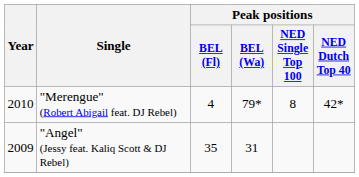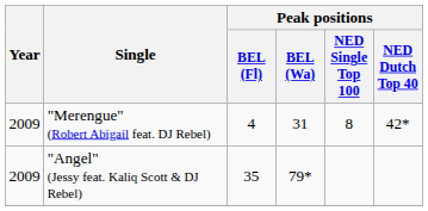 <table class="wikitable">
 <tr>
 <th align="center" rowspan="2" width="10">Year</th>
 <th align="center" rowspan="2" width="180">Single</th>
 <th align="center" colspan="4" width="20">Peak positions</th>
 </tr>
 <tr>
 <th scope="col" style="width:3em;font-size:90%;"><a href='#'>BEL <br>(Fl)</a><br></th>
 <th scope="col" style="width:3em;font-size:90%;"><a href='#'>BEL <br>(Wa)</a><br></th>
 <th scope="col" style="width:3em;font-size:90%;"><a href='#'>NED <br>Single <br>Top 100</a><br></th>
 <th scope="col" style="width:3em;font-size:90%;"><a href='#'>NED <br>Dutch <br>Top 40</a><br></th>
 </tr>
 <tr>
-<td style="text-align:center;">2010</td>
+<td style="text-align:center;">2009</td>
 <td>"Merengue" <br><small>(<a href='#'>Robert Abigail</a> feat. DJ Rebel)</small></td>
 <td style="text-align:center;">4</td>
-<td style="text-align:center;">79*</td>
+<td style="text-align:center;">31</td>
 <td style="text-align:center;">8</td>
 <td style="text-align:center;">42*</td>
 </tr>
 <tr>
 <td style="text-align:center;">2009</td>
 <td>"Angel" <br><small>(Jessy feat. Kaliq Scott & DJ Rebel)</small></td>
 <td style="text-align:center;">35</td>
-<td style="text-align:center;">31</td>
+<td style="text-align:center;">79*</td>
 <td style="text-align:center;"></td>
 <td style="text-align:center;"></td>
 </tr>
 <tr>
 </tr>
 </table>
